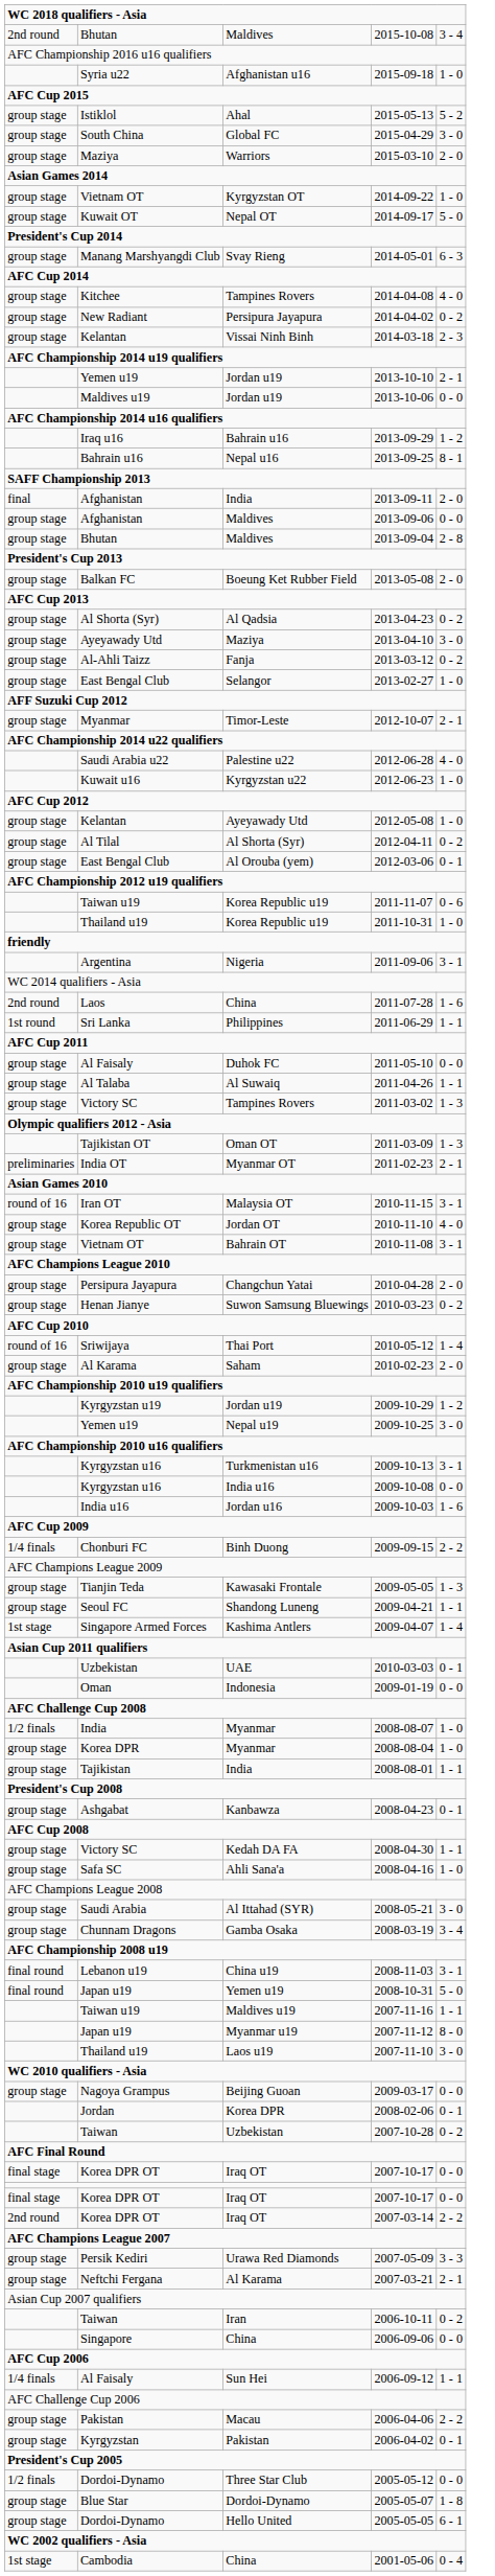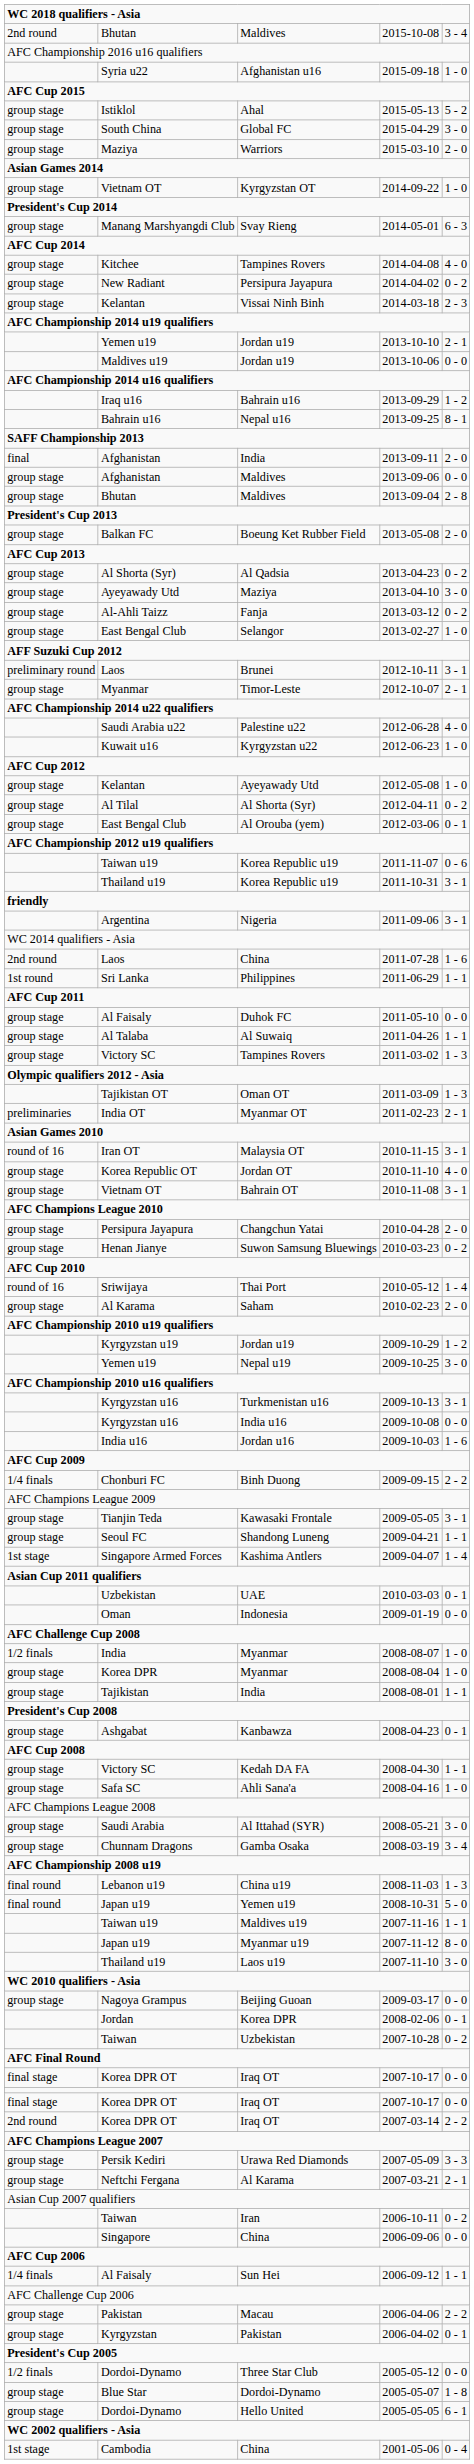 <table class="wikitable">
 <tr>
 <td colspan="5"><strong>WC 2018 qualifiers - Asia</strong></td>
 </tr>
 <tr>
 <td>2nd round</td>
 <td>Bhutan</td>
 <td>Maldives</td>
 <td>2015-10-08</td>
 <td>3 - 4</td>
 </tr>
 <tr>
 <td colspan="5">AFC Championship 2016 u16 qualifiers</td>
 </tr>
 <tr>
 <td></td>
 <td>Syria u22</td>
 <td>Afghanistan u16</td>
 <td>2015-09-18</td>
 <td>1 - 0</td>
 </tr>
 <tr>
 <td colspan="5"><strong>AFC Cup 2015</strong></td>
 </tr>
 <tr>
 <td>group stage</td>
 <td>Istiklol</td>
 <td>Ahal</td>
 <td>2015-05-13</td>
 <td>5 - 2</td>
 </tr>
 <tr>
 <td>group stage</td>
 <td>South China</td>
 <td>Global FC</td>
 <td>2015-04-29</td>
 <td>3 - 0</td>
 </tr>
 <tr>
 <td>group stage</td>
 <td>Maziya</td>
 <td>Warriors</td>
 <td>2015-03-10</td>
 <td>2 - 0</td>
 </tr>
 <tr>
 <td colspan="5"><strong>Asian Games 2014</strong></td>
 </tr>
 <tr>
 <td>group stage</td>
 <td>Vietnam OT</td>
 <td>Kyrgyzstan OT</td>
 <td>2014-09-22</td>
 <td>1 - 0</td>
-</tr>
-<tr>
-<td>group stage</td>
-<td>Kuwait OT</td>
-<td>Nepal OT</td>
-<td>2014-09-17</td>
-<td>5 - 0</td>
 </tr>
 <tr>
 <td colspan="5"><strong>President's Cup 2014</strong></td>
 </tr>
 <tr>
 <td>group stage</td>
 <td>Manang Marshyangdi Club</td>
 <td>Svay Rieng</td>
 <td>2014-05-01</td>
 <td>6 - 3</td>
 </tr>
 <tr>
 <td colspan="5"><strong>AFC Cup 2014</strong></td>
 </tr>
 <tr>
 <td>group stage</td>
 <td>Kitchee</td>
 <td>Tampines Rovers</td>
 <td>2014-04-08</td>
 <td>4 - 0</td>
 </tr>
 <tr>
 <td>group stage</td>
 <td>New Radiant</td>
 <td>Persipura Jayapura</td>
 <td>2014-04-02</td>
 <td>0 - 2</td>
 </tr>
 <tr>
 <td>group stage</td>
 <td>Kelantan</td>
 <td>Vissai Ninh Binh</td>
 <td>2014-03-18</td>
 <td>2 - 3</td>
 </tr>
 <tr>
 <td colspan="5"><strong>AFC Championship 2014 u19 qualifiers</strong></td>
 </tr>
 <tr>
 <td></td>
 <td>Yemen u19</td>
 <td>Jordan u19</td>
 <td>2013-10-10</td>
 <td>2 - 1</td>
 </tr>
 <tr>
 <td></td>
 <td>Maldives u19</td>
 <td>Jordan u19</td>
 <td>2013-10-06</td>
 <td>0 - 0</td>
 </tr>
 <tr>
 <td colspan="5"><strong>AFC Championship 2014 u16 qualifiers</strong></td>
 </tr>
 <tr>
 <td></td>
 <td>Iraq u16</td>
 <td>Bahrain u16</td>
 <td>2013-09-29</td>
 <td>1 - 2</td>
 </tr>
 <tr>
 <td></td>
 <td>Bahrain u16</td>
 <td>Nepal u16</td>
 <td>2013-09-25</td>
 <td>8 - 1</td>
 </tr>
 <tr>
 <td colspan="5"><strong>SAFF Championship 2013</strong></td>
 </tr>
 <tr>
 <td>final</td>
 <td>Afghanistan</td>
 <td>India</td>
 <td>2013-09-11</td>
 <td>2 - 0</td>
 </tr>
 <tr>
 <td>group stage</td>
 <td>Afghanistan</td>
 <td>Maldives</td>
 <td>2013-09-06</td>
 <td>0 - 0</td>
 </tr>
 <tr>
 <td>group stage</td>
 <td>Bhutan</td>
 <td>Maldives</td>
 <td>2013-09-04</td>
 <td>2 - 8</td>
 </tr>
 <tr>
 <td colspan="5"><strong>President's Cup 2013</strong></td>
 </tr>
 <tr>
 <td>group stage</td>
 <td>Balkan FC</td>
 <td>Boeung Ket Rubber Field</td>
 <td>2013-05-08</td>
 <td>2 - 0</td>
 </tr>
 <tr>
 <td colspan="5"><strong>AFC Cup 2013</strong></td>
 </tr>
 <tr>
 <td>group stage</td>
 <td>Al Shorta (Syr)</td>
 <td>Al Qadsia</td>
 <td>2013-04-23</td>
 <td>0 - 2</td>
 </tr>
 <tr>
 <td>group stage</td>
 <td>Ayeyawady Utd</td>
 <td>Maziya</td>
 <td>2013-04-10</td>
 <td>3 - 0</td>
 </tr>
 <tr>
 <td>group stage</td>
 <td>Al-Ahli Taizz</td>
 <td>Fanja</td>
 <td>2013-03-12</td>
 <td>0 - 2</td>
 </tr>
 <tr>
 <td>group stage</td>
 <td>East Bengal Club</td>
 <td>Selangor</td>
 <td>2013-02-27</td>
 <td>1 - 0</td>
 </tr>
 <tr>
 <td colspan="5"><strong>AFF Suzuki Cup 2012</strong></td>
 </tr>
 <tr>
+<td>preliminary round</td>
+<td>Laos</td>
+<td>Brunei</td>
+<td>2012-10-11</td>
+<td>3 - 1</td>
+</tr>
+<tr>
 <td>group stage</td>
 <td>Myanmar</td>
 <td>Timor-Leste</td>
 <td>2012-10-07</td>
 <td>2 - 1</td>
 </tr>
 <tr>
 <td colspan="5"><strong>AFC Championship 2014 u22 qualifiers</strong></td>
 </tr>
 <tr>
 <td></td>
 <td>Saudi Arabia u22</td>
 <td>Palestine u22</td>
 <td>2012-06-28</td>
 <td>4 - 0</td>
 </tr>
 <tr>
 <td></td>
 <td>Kuwait u16</td>
 <td>Kyrgyzstan u22</td>
 <td>2012-06-23</td>
 <td>1 - 0</td>
 </tr>
 <tr>
 <td colspan="5"><strong>AFC Cup 2012</strong></td>
 </tr>
 <tr>
 <td>group stage</td>
 <td>Kelantan</td>
 <td>Ayeyawady Utd</td>
 <td>2012-05-08</td>
 <td>1 - 0</td>
 </tr>
 <tr>
 <td>group stage</td>
 <td>Al Tilal</td>
 <td>Al Shorta (Syr)</td>
 <td>2012-04-11</td>
 <td>0 - 2</td>
 </tr>
 <tr>
 <td>group stage</td>
 <td>East Bengal Club</td>
 <td>Al Orouba (yem)</td>
 <td>2012-03-06</td>
 <td>0 - 1</td>
 </tr>
 <tr>
 <td colspan="5"><strong>AFC Championship 2012 u19 qualifiers</strong></td>
 </tr>
 <tr>
 <td></td>
 <td>Taiwan u19</td>
 <td>Korea Republic u19</td>
 <td>2011-11-07</td>
 <td>0 - 6</td>
 </tr>
 <tr>
 <td></td>
 <td>Thailand u19</td>
 <td>Korea Republic u19</td>
 <td>2011-10-31</td>
-<td>1 - 0</td>
+<td>3 - 1</td>
 </tr>
 <tr>
 <td colspan="5"><strong>friendly</strong></td>
 </tr>
 <tr>
 <td></td>
 <td>Argentina</td>
 <td>Nigeria</td>
 <td>2011-09-06</td>
 <td>3 - 1</td>
 </tr>
 <tr>
 <td colspan="5">WC 2014 qualifiers - Asia</td>
 </tr>
 <tr>
 <td>2nd round</td>
 <td>Laos</td>
 <td>China</td>
 <td>2011-07-28</td>
 <td>1 - 6</td>
 </tr>
 <tr>
 <td>1st round</td>
 <td>Sri Lanka</td>
 <td>Philippines</td>
 <td>2011-06-29</td>
 <td>1 - 1</td>
 </tr>
 <tr>
 <td colspan="5"><strong>AFC Cup 2011</strong></td>
 </tr>
 <tr>
 <td>group stage</td>
 <td>Al Faisaly</td>
 <td>Duhok FC</td>
 <td>2011-05-10</td>
 <td>0 - 0</td>
 </tr>
 <tr>
 <td>group stage</td>
 <td>Al Talaba</td>
 <td>Al Suwaiq</td>
 <td>2011-04-26</td>
 <td>1 - 1</td>
 </tr>
 <tr>
 <td>group stage</td>
 <td>Victory SC</td>
 <td>Tampines Rovers</td>
 <td>2011-03-02</td>
 <td>1 - 3</td>
 </tr>
 <tr>
 <td colspan="5"><strong>Olympic qualifiers 2012 - Asia</strong></td>
 </tr>
 <tr>
 <td></td>
 <td>Tajikistan OT</td>
 <td>Oman OT</td>
 <td>2011-03-09</td>
 <td>1 - 3</td>
 </tr>
 <tr>
 <td>preliminaries</td>
 <td>India OT</td>
 <td>Myanmar OT</td>
 <td>2011-02-23</td>
 <td>2 - 1</td>
 </tr>
 <tr>
 <td colspan="5"><strong>Asian Games 2010</strong></td>
 </tr>
 <tr>
 <td>round of 16</td>
 <td>Iran OT</td>
 <td>Malaysia OT</td>
 <td>2010-11-15</td>
 <td>3 - 1</td>
 </tr>
 <tr>
 <td>group stage</td>
 <td>Korea Republic OT</td>
 <td>Jordan OT</td>
 <td>2010-11-10</td>
 <td>4 - 0</td>
 </tr>
 <tr>
 <td>group stage</td>
 <td>Vietnam OT</td>
 <td>Bahrain OT</td>
 <td>2010-11-08</td>
 <td>3 - 1</td>
 </tr>
 <tr>
 <td colspan="5"><strong>AFC Champions League 2010</strong></td>
 </tr>
 <tr>
 <td>group stage</td>
 <td>Persipura Jayapura</td>
 <td>Changchun Yatai</td>
 <td>2010-04-28</td>
 <td>2 - 0</td>
 </tr>
 <tr>
 <td>group stage</td>
 <td>Henan Jianye</td>
 <td>Suwon Samsung Bluewings</td>
 <td>2010-03-23</td>
 <td>0 - 2</td>
 </tr>
 <tr>
 <td colspan="5"><strong>AFC Cup 2010</strong></td>
 </tr>
 <tr>
 <td>round of 16</td>
 <td>Sriwijaya</td>
 <td>Thai Port</td>
 <td>2010-05-12</td>
 <td>1 - 4</td>
 </tr>
 <tr>
 <td>group stage</td>
 <td>Al Karama</td>
 <td>Saham</td>
 <td>2010-02-23</td>
 <td>2 - 0</td>
 </tr>
 <tr>
 <td colspan="5"><strong>AFC Championship 2010 u19 qualifiers</strong></td>
 </tr>
 <tr>
 <td></td>
 <td>Kyrgyzstan u19</td>
 <td>Jordan u19</td>
 <td>2009-10-29</td>
 <td>1 - 2</td>
 </tr>
 <tr>
 <td></td>
 <td>Yemen u19</td>
 <td>Nepal u19</td>
 <td>2009-10-25</td>
 <td>3 - 0</td>
 </tr>
 <tr>
 <td colspan="5"><strong>AFC Championship 2010 u16 qualifiers</strong></td>
 </tr>
 <tr>
 <td></td>
 <td>Kyrgyzstan u16</td>
 <td>Turkmenistan u16</td>
 <td>2009-10-13</td>
 <td>3 - 1</td>
 </tr>
 <tr>
 <td></td>
 <td>Kyrgyzstan u16</td>
 <td>India u16</td>
 <td>2009-10-08</td>
 <td>0 - 0</td>
 </tr>
 <tr>
 <td></td>
 <td>India u16</td>
 <td>Jordan u16</td>
 <td>2009-10-03</td>
 <td>1 - 6</td>
 </tr>
 <tr>
 <td colspan="5"><strong>AFC Cup 2009</strong></td>
 </tr>
 <tr>
 <td>1/4 finals</td>
 <td>Chonburi FC</td>
 <td>Binh Duong</td>
 <td>2009-09-15</td>
 <td>2 - 2</td>
 </tr>
 <tr>
 <td colspan="5">AFC Champions League 2009</td>
 </tr>
 <tr>
 <td>group stage</td>
 <td>Tianjin Teda</td>
 <td>Kawasaki Frontale</td>
 <td>2009-05-05</td>
-<td>1 - 3</td>
+<td>3 - 1</td>
 </tr>
 <tr>
 <td>group stage</td>
 <td>Seoul FC</td>
 <td>Shandong Luneng</td>
 <td>2009-04-21</td>
 <td>1 - 1</td>
 </tr>
 <tr>
 <td>1st stage</td>
 <td>Singapore Armed Forces</td>
 <td>Kashima Antlers</td>
 <td>2009-04-07</td>
 <td>1 - 4</td>
 </tr>
 <tr>
 <td colspan="5"><strong>Asian Cup 2011 qualifiers</strong></td>
 </tr>
 <tr>
 <td></td>
 <td>Uzbekistan</td>
 <td>UAE</td>
 <td>2010-03-03</td>
 <td>0 - 1</td>
 </tr>
 <tr>
 <td></td>
 <td>Oman</td>
 <td>Indonesia</td>
 <td>2009-01-19</td>
 <td>0 - 0</td>
 </tr>
 <tr>
 <td colspan="5"><strong>AFC Challenge Cup 2008</strong></td>
 </tr>
 <tr>
 <td>1/2 finals</td>
 <td>India</td>
 <td>Myanmar</td>
 <td>2008-08-07</td>
 <td>1 - 0</td>
 </tr>
 <tr>
 <td>group stage</td>
 <td>Korea DPR</td>
 <td>Myanmar</td>
 <td>2008-08-04</td>
 <td>1 - 0</td>
 </tr>
 <tr>
 <td>group stage</td>
 <td>Tajikistan</td>
 <td>India</td>
 <td>2008-08-01</td>
 <td>1 - 1</td>
 </tr>
 <tr>
 <td colspan="5"><strong>President's Cup 2008</strong></td>
 </tr>
 <tr>
 <td>group stage</td>
 <td>Ashgabat</td>
 <td>Kanbawza</td>
 <td>2008-04-23</td>
 <td>0 - 1</td>
 </tr>
 <tr>
 <td colspan="5"><strong>AFC Cup 2008</strong></td>
 </tr>
 <tr>
 <td>group stage</td>
 <td>Victory SC</td>
 <td>Kedah DA FA</td>
 <td>2008-04-30</td>
 <td>1 - 1</td>
 </tr>
 <tr>
 <td>group stage</td>
 <td>Safa SC</td>
 <td>Ahli Sana'a</td>
 <td>2008-04-16</td>
 <td>1 - 0</td>
 </tr>
 <tr>
 <td colspan="5">AFC Champions League 2008</td>
 </tr>
 <tr>
 <td>group stage</td>
 <td>Saudi Arabia</td>
 <td>Al Ittahad (SYR)</td>
 <td>2008-05-21</td>
 <td>3 - 0</td>
 </tr>
 <tr>
 <td>group stage</td>
 <td>Chunnam Dragons</td>
 <td>Gamba Osaka</td>
 <td>2008-03-19</td>
 <td>3 - 4</td>
 </tr>
 <tr>
 <td colspan="5"><strong>AFC Championship 2008 u19</strong></td>
 </tr>
 <tr>
 <td>final round</td>
 <td>Lebanon u19</td>
 <td>China u19</td>
 <td>2008-11-03</td>
-<td>3 - 1</td>
+<td>1 - 3</td>
 </tr>
 <tr>
 <td>final round</td>
 <td>Japan u19</td>
 <td>Yemen u19</td>
 <td>2008-10-31</td>
 <td>5 - 0</td>
 </tr>
 <tr>
 <td></td>
 <td>Taiwan u19</td>
 <td>Maldives u19</td>
 <td>2007-11-16</td>
 <td>1 - 1</td>
 </tr>
 <tr>
 <td></td>
 <td>Japan u19</td>
 <td>Myanmar u19</td>
 <td>2007-11-12</td>
 <td>8 - 0</td>
 </tr>
 <tr>
 <td></td>
 <td>Thailand u19</td>
 <td>Laos u19</td>
 <td>2007-11-10</td>
 <td>3 - 0</td>
 </tr>
 <tr>
 <td colspan="5"><strong>WC 2010 qualifiers - Asia</strong></td>
 </tr>
 <tr>
 <td>group stage</td>
 <td>Nagoya Grampus</td>
 <td>Beijing Guoan</td>
 <td>2009-03-17</td>
 <td>0 - 0</td>
 </tr>
 <tr>
 <td></td>
 <td>Jordan</td>
 <td>Korea DPR</td>
 <td>2008-02-06</td>
 <td>0 - 1</td>
 </tr>
 <tr>
 <td></td>
 <td>Taiwan</td>
 <td>Uzbekistan</td>
 <td>2007-10-28</td>
 <td>0 - 2</td>
 </tr>
 <tr>
 <td colspan="5"><strong>AFC Final Round</strong></td>
 </tr>
 <tr>
 <td>final stage</td>
 <td>Korea DPR OT</td>
 <td>Iraq OT</td>
 <td>2007-10-17</td>
 <td>0 - 0</td>
 </tr>
 <tr>
 <td colspan="5"></td>
 </tr>
 <tr>
 <td>final stage</td>
 <td>Korea DPR OT</td>
 <td>Iraq OT</td>
 <td>2007-10-17</td>
 <td>0 - 0</td>
 </tr>
 <tr>
 <td>2nd round</td>
 <td>Korea DPR OT</td>
 <td>Iraq OT</td>
 <td>2007-03-14</td>
 <td>2 - 2</td>
 </tr>
 <tr>
 <td colspan="5"><strong>AFC Champions League 2007</strong></td>
 </tr>
 <tr>
 <td>group stage</td>
 <td>Persik Kediri</td>
 <td>Urawa Red Diamonds</td>
 <td>2007-05-09</td>
 <td>3 - 3</td>
 </tr>
 <tr>
 <td>group stage</td>
 <td>Neftchi Fergana</td>
 <td>Al Karama</td>
 <td>2007-03-21</td>
 <td>2 - 1</td>
 </tr>
 <tr>
 <td colspan="5">Asian Cup 2007 qualifiers</td>
 </tr>
 <tr>
 <td></td>
 <td>Taiwan</td>
 <td>Iran</td>
 <td>2006-10-11</td>
 <td>0 - 2</td>
 </tr>
 <tr>
 <td></td>
 <td>Singapore</td>
 <td>China</td>
 <td>2006-09-06</td>
 <td>0 - 0</td>
 </tr>
 <tr>
 <td colspan="5"><strong>AFC Cup 2006</strong></td>
 </tr>
 <tr>
 <td>1/4 finals</td>
 <td>Al Faisaly</td>
 <td>Sun Hei</td>
 <td>2006-09-12</td>
 <td>1 - 1</td>
 </tr>
 <tr>
 <td colspan="5">AFC Challenge Cup 2006</td>
 </tr>
 <tr>
 <td>group stage</td>
 <td>Pakistan</td>
 <td>Macau</td>
 <td>2006-04-06</td>
 <td>2 - 2</td>
 </tr>
 <tr>
 <td>group stage</td>
 <td>Kyrgyzstan</td>
 <td>Pakistan</td>
 <td>2006-04-02</td>
 <td>0 - 1</td>
 </tr>
 <tr>
 <td colspan="5"><strong>President's Cup 2005</strong></td>
 </tr>
 <tr>
 <td>1/2 finals</td>
 <td>Dordoi-Dynamo</td>
 <td>Three Star Club</td>
 <td>2005-05-12</td>
 <td>0 - 0</td>
 </tr>
 <tr>
 <td>group stage</td>
 <td>Blue Star</td>
 <td>Dordoi-Dynamo</td>
 <td>2005-05-07</td>
 <td>1 - 8</td>
 </tr>
 <tr>
 <td>group stage</td>
 <td>Dordoi-Dynamo</td>
 <td>Hello United</td>
 <td>2005-05-05</td>
 <td>6 - 1</td>
 </tr>
 <tr>
 <td colspan="5"><strong>WC 2002 qualifiers - Asia</strong></td>
 </tr>
 <tr>
 <td>1st stage</td>
 <td>Cambodia</td>
 <td>China</td>
 <td>2001-05-06</td>
 <td>0 - 4</td>
 </tr>
 </table>
